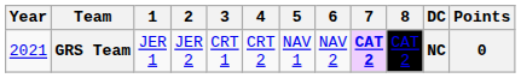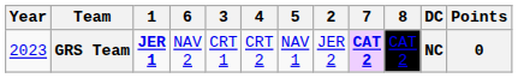 <table class="wikitable" style="text-align:center; font-size:85%">
 <tr>
 <th>Year</th>
 <th>Team</th>
 <th>1</th>
-<th>2</th>
+<th>6</th>
 <th>3</th>
 <th>4</th>
 <th>5</th>
-<th>6</th>
+<th>2</th>
 <th>7</th>
 <th>8</th>
 <th>DC</th>
 <th>Points</th>
 </tr>
 <tr>
-<td><a href='#'>2021</a></td>
+<td><a href='#'>2023</a></td>
 <th nowrap>GRS Team</th>
-<td style="background:#;"><a href='#'>JER<br>1</a></td>
-<td style="background:#;"><a href='#'>JER<br>2</a></td>
+<td style="background:#;"><strong><a href='#'>JER<br>1</a></strong></td>
+<td style="background:#;"><a href='#'>NAV<br>2</a></td>
 <td style="background:#;"><a href='#'>CRT<br>1</a></td>
 <td style="background:#;"><a href='#'>CRT<br>2</a></td>
 <td style="background:#;"><a href='#'>NAV<br>1</a></td>
-<td style="background:#;"><a href='#'>NAV<br>2</a></td>
+<td style="background:#;"><a href='#'>JER<br>2</a></td>
 <td style="background:#EFCFFF;"><strong><a href='#'>CAT<br>2</a><br></strong></td>
 <td style="background:#000000;color:white;"><a href='#'><span>CAT<br>2</span></a><br></td>
 <th style="background:#;">NC</th>
 <th style="background:#;">0</th>
 </tr>
 </table>
